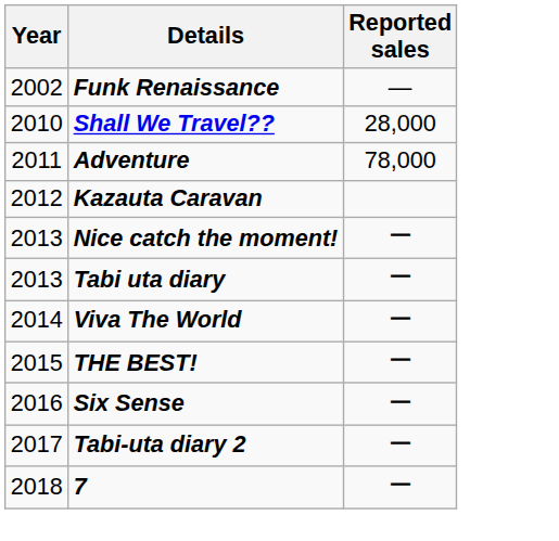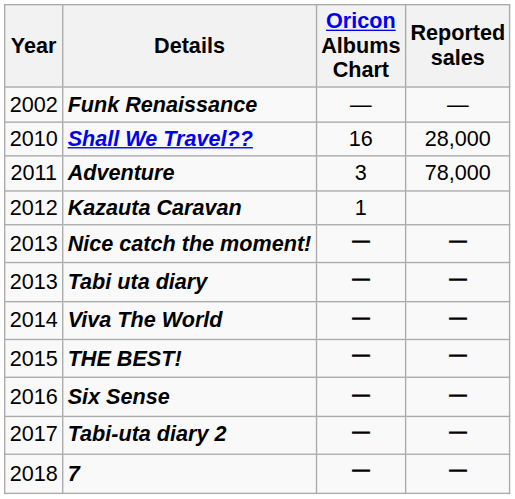 <table class="wikitable">
 <tr>
 <th rowspan="1">Year</th>
 <th rowspan="1">Details</th>
+<th colspan="1"><a href='#'>Oricon</a><br>Albums<br>Chart<br></th>
 <th colspan="1">Reported<br>sales<br></th>
 </tr>
 <tr>
 <td align="center">2002</td>
 <td><strong><em>Funk Renaissance</em></strong><br></td>
 <td align="center">—</td>
+<td align="center">—</td>
 </tr>
 <tr>
 <td align="center">2010</td>
 <td><strong><em><a href='#'>Shall We Travel??</a></em></strong><br></td>
+<td align="center">16</td>
 <td align="center">28,000</td>
 </tr>
 <tr>
 <td align="center">2011</td>
 <td><strong><em>Adventure</em></strong><br></td>
+<td align="center">3</td>
 <td align="center">78,000</td>
 </tr>
 <tr>
 <td align="center">2012</td>
 <td><strong><em>Kazauta Caravan</em></strong><br></td>
+<td align="center">1</td>
 <td align="center"></td>
 </tr>
 <tr>
 <td align="center">2013</td>
 <td><strong><em>Nice catch the moment!</em></strong><br></td>
 <td align="center">ー</td>
+<td align="center">ー</td>
 </tr>
 <tr>
 <td align="center">2013</td>
 <td><strong><em>Tabi uta diary</em></strong><br></td>
+<td align="center">ー</td>
 <td align="center">ー</td>
 </tr>
 <tr>
 <td align="center">2014</td>
 <td><strong><em>Viva The World</em></strong><br></td>
 <td align="center">ー</td>
+<td align="center">ー</td>
 </tr>
 <tr>
 <td align="center">2015</td>
 <td><strong><em>THE BEST!</em></strong><br></td>
+<td align="center">ー</td>
 <td align="center">ー</td>
 </tr>
 <tr>
 <td align="center">2016</td>
 <td><strong><em>Six Sense</em></strong><br></td>
 <td align="center">ー</td>
+<td align="center">ー</td>
 </tr>
 <tr>
 <td align="center">2017</td>
 <td><strong><em>Tabi-uta diary 2</em></strong><br></td>
+<td align="center">ー</td>
 <td align="center">ー</td>
 </tr>
 <tr>
 <td align="center">2018</td>
 <td><strong><em>7</em></strong><br></td>
 <td align="center">ー</td>
+<td align="center">ー</td>
 </tr>
 </table>
